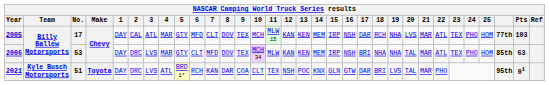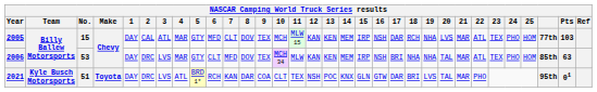 <table class="wikitable" style="text-align:center; font-size:75%">
 <tr>
 <th colspan=32><a href='#'>NASCAR Camping World Truck Series</a> results</th>
 </tr>
 <tr>
 <th>Year</th>
 <th>Team</th>
 <th>No.</th>
 <th>Make</th>
 <th>1</th>
 <th>2</th>
 <th>3</th>
 <th>4</th>
 <th>5</th>
 <th>6</th>
 <th>7</th>
 <th>8</th>
 <th>9</th>
 <th>10</th>
 <th>11</th>
 <th>12</th>
 <th>13</th>
 <th>14</th>
 <th>15</th>
 <th>16</th>
 <th>17</th>
 <th>18</th>
 <th>19</th>
 <th>20</th>
 <th>21</th>
 <th>22</th>
 <th>23</th>
 <th>24</th>
 <th>25</th>
 <th></th>
 <th>Pts</th>
 <th>Ref</th>
 </tr>
 <tr>
 <th><a href='#'>2005</a></th>
 <th rowspan=2><a href='#'>Billy Ballew Motorsports</a></th>
-<th>17</th>
+<th>15</th>
 <th rowspan=2><a href='#'>Chevy</a></th>
 <td><a href='#'>DAY</a></td>
 <td><a href='#'>CAL</a></td>
 <td><a href='#'>ATL</a></td>
 <td><a href='#'>MAR</a></td>
 <td><a href='#'>GTY</a></td>
 <td><a href='#'>MFD</a></td>
 <td><a href='#'>CLT</a></td>
 <td><a href='#'>DOV</a></td>
 <td><a href='#'>TEX</a></td>
 <td><a href='#'>MCH</a></td>
 <td style="background:#DFFFDF;"><a href='#'>MLW</a><br><small>15</small></td>
 <td><a href='#'>KAN</a></td>
 <td><a href='#'>KEN</a></td>
 <td><a href='#'>MEM</a></td>
 <td><a href='#'>IRP</a></td>
 <td><a href='#'>NSH</a></td>
 <td><a href='#'>DAR</a></td>
 <td><a href='#'>RCH</a></td>
 <td><a href='#'>NHA</a></td>
 <td><a href='#'>LVS</a></td>
 <td><a href='#'>MAR</a></td>
 <td><a href='#'>ATL</a></td>
 <td><a href='#'>TEX</a></td>
 <td><a href='#'>PHO</a></td>
 <td><a href='#'>HOM</a></td>
 <th>77th</th>
 <th>103</th>
 <th></th>
 </tr>
 <tr>
 <th><a href='#'>2006</a></th>
 <th>53</th>
 <td><a href='#'>DAY</a></td>
 <td><a href='#'>DRC</a></td>
 <td><a href='#'>LVS</a></td>
 <td><a href='#'>MAR</a></td>
 <td><a href='#'>GTY</a></td>
 <td><a href='#'>CLT</a></td>
 <td><a href='#'>MFD</a></td>
 <td><a href='#'>DOV</a></td>
 <td><a href='#'>TEX</a></td>
 <td style="background:#EFCFFF;"><a href='#'>MCH</a><br><small>34</small></td>
 <td><a href='#'>MLW</a></td>
 <td><a href='#'>KAN</a></td>
 <td><a href='#'>KEN</a></td>
 <td><a href='#'>MEM</a></td>
 <td><a href='#'>IRP</a></td>
 <td><a href='#'>NSH</a></td>
 <td><a href='#'>BRI</a></td>
 <td><a href='#'>NHA</a></td>
 <td><a href='#'>NHA</a></td>
 <td><a href='#'>TAL</a></td>
 <td><a href='#'>MAR</a></td>
 <td><a href='#'>ATL</a></td>
 <td><a href='#'>TEX</a></td>
 <td><a href='#'>PHO</a></td>
 <td><a href='#'>HOM</a></td>
 <th>85th</th>
 <th>63</th>
 <th></th>
 </tr>
 <tr>
 <th><a href='#'>2021</a></th>
 <th><a href='#'>Kyle Busch Motorsports</a></th>
 <th>51</th>
 <th><a href='#'>Toyota</a></th>
 <td><a href='#'>DAY</a></td>
 <td><a href='#'>DRC</a></td>
 <td><a href='#'>LVS</a></td>
 <td><a href='#'>ATL</a></td>
 <td style="background:#FFFFBF;"><a href='#'>BRD</a><br><small>1*</small></td>
 <td><a href='#'>RCH</a></td>
 <td><a href='#'>KAN</a></td>
 <td><a href='#'>DAR</a></td>
 <td><a href='#'>COA</a></td>
 <td><a href='#'>CLT</a></td>
 <td><a href='#'>TEX</a></td>
 <td><a href='#'>NSH</a></td>
 <td><a href='#'>POC</a></td>
 <td><a href='#'>KNX</a></td>
 <td><a href='#'>GLN</a></td>
 <td><a href='#'>GTW</a></td>
 <td><a href='#'>DAR</a></td>
 <td><a href='#'>BRI</a></td>
 <td><a href='#'>LVS</a></td>
 <td><a href='#'>TAL</a></td>
 <td><a href='#'>MAR</a></td>
 <td><a href='#'>PHO</a></td>
 <td colspan=3></td>
 <th>95th</th>
 <th>0<sup>1</sup></th>
 <th></th>
 </tr>
 </table>
